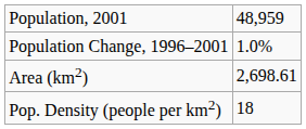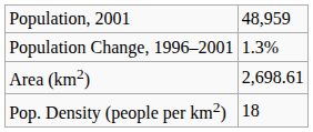 <table class="wikitable">
 <tr>
 <td>Population, 2001</td>
 <td>48,959</td>
 </tr>
 <tr>
 <td>Population Change, 1996–2001</td>
-<td>1.0%</td>
+<td>1.3%</td>
 </tr>
 <tr>
 <td>Area (km<sup>2</sup>)</td>
 <td>2,698.61</td>
 </tr>
 <tr>
 <td>Pop. Density (people per km<sup>2</sup>)</td>
 <td>18</td>
 </tr>
 </table>
